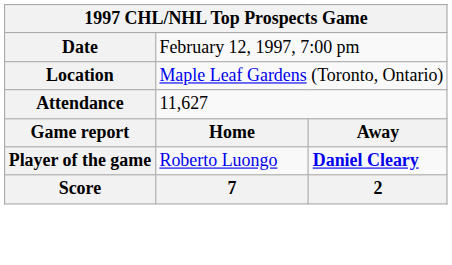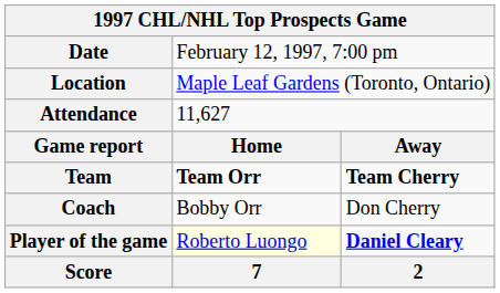 <table class="wikitable">
 <tr>
 <th colspan="3">1997 CHL/NHL Top Prospects Game</th>
 </tr>
 <tr>
 <th>Date</th>
 <td colspan="2">February 12, 1997, 7:00 pm</td>
 </tr>
 <tr>
 <th>Location</th>
 <td colspan="2"><a href='#'>Maple Leaf Gardens</a> (Toronto, Ontario)</td>
 </tr>
 <tr>
 <th>Attendance</th>
 <td colspan="2">11,627</td>
 </tr>
 <tr>
 <th>Game report</th>
 <th>Home</th>
 <th>Away</th>
 </tr>
 <tr>
+<th>Team</th>
+<td><strong>Team Orr</strong></td>
+<td><strong>Team Cherry</strong></td>
+</tr>
+<tr>
+<th>Coach</th>
+<td>Bobby Orr</td>
+<td>Don Cherry</td>
+</tr>
+<tr>
 <th>Player of the game</th>
-<td><a href='#'>Roberto Luongo</a></td>
+<td style="background: lightyellow;"><a href='#'>Roberto Luongo</a></td>
 <td><strong><a href='#'>Daniel Cleary</a></strong></td>
 </tr>
 <tr>
 <th>Score</th>
 <th>7</th>
 <th>2</th>
 </tr>
 </table>
